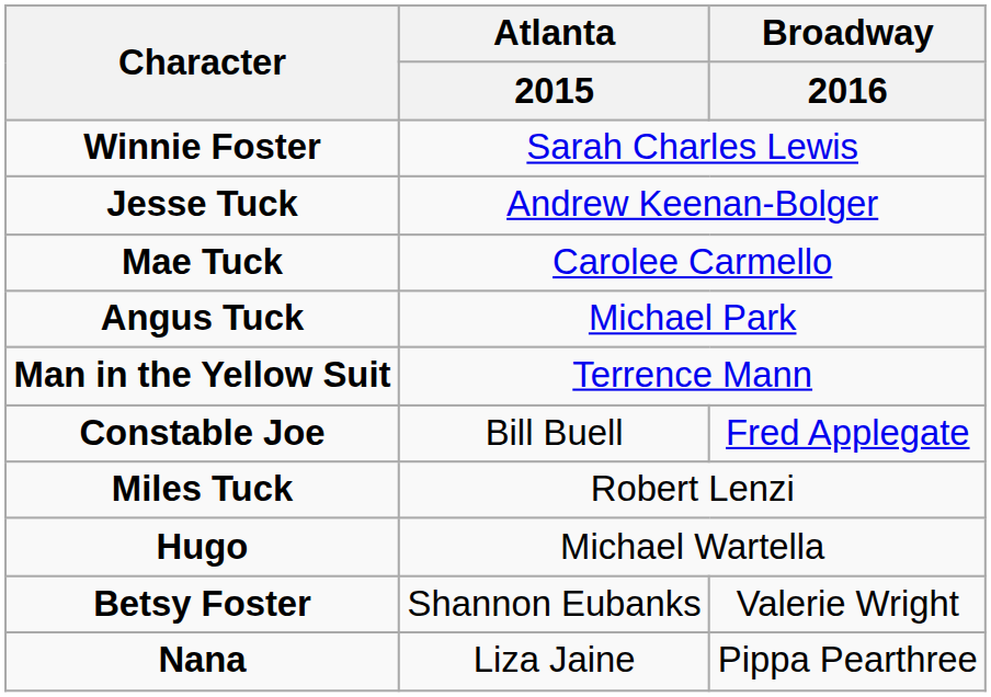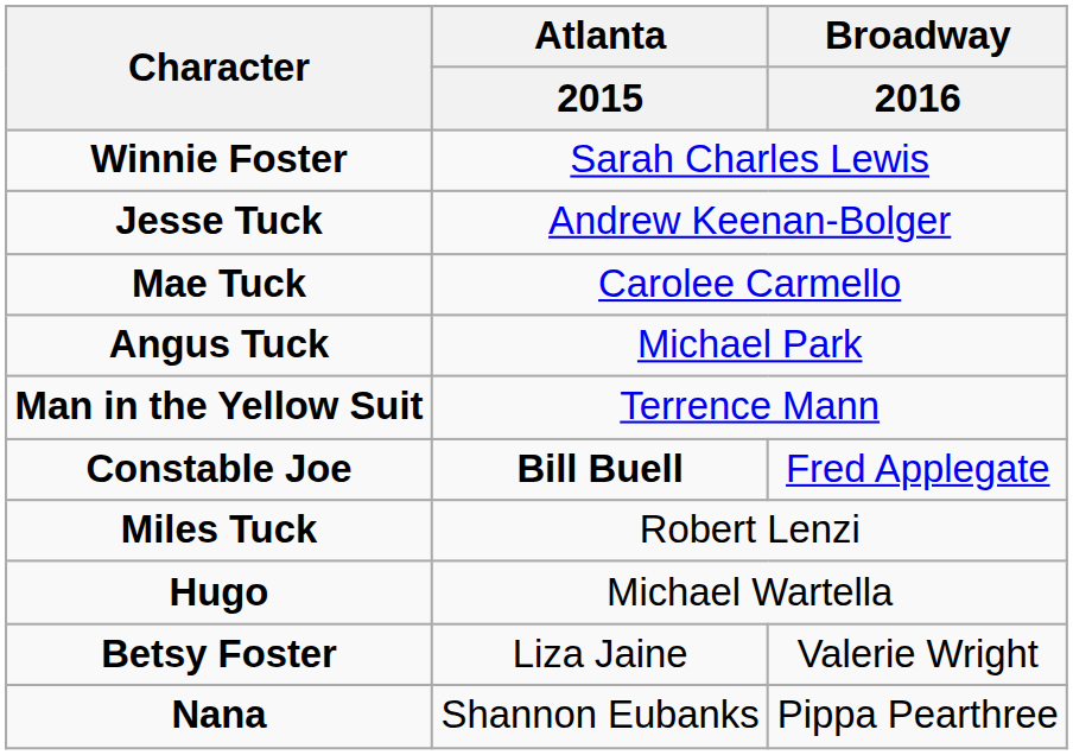 <table class="wikitable" "width=210">
 <tr>
 <th rowspan="2">Character</th>
 <th>Atlanta</th>
 <th>Broadway</th>
 </tr>
 <tr>
 <th>2015</th>
 <th>2016</th>
 </tr>
 <tr>
 <td align="center"><strong>Winnie Foster</strong></td>
 <td colspan='2'  align=center><a href='#'>Sarah Charles Lewis</a></td>
 </tr>
 <tr>
 <td align="center"><strong>Jesse Tuck</strong></td>
 <td colspan='2'  align=center><a href='#'>Andrew Keenan-Bolger</a></td>
 </tr>
 <tr>
 <td align="center"><strong>Mae Tuck</strong></td>
 <td colspan='2'  align=center><a href='#'>Carolee Carmello</a></td>
 </tr>
 <tr>
 <td align="center"><strong>Angus Tuck</strong></td>
 <td colspan='2'  align=center><a href='#'>Michael Park</a></td>
 </tr>
 <tr>
 <td align="center"><strong>Man in the Yellow Suit</strong></td>
 <td colspan='2'  align=center><a href='#'>Terrence Mann</a></td>
 </tr>
 <tr>
 <td align="center"><strong>Constable Joe</strong></td>
-<td align="center">Bill Buell</td>
+<td align="center"><strong>Bill Buell</strong></td>
 <td colspan='2'  align=center><a href='#'>Fred Applegate</a></td>
 </tr>
 <tr>
 <td align="center"><strong>Miles Tuck</strong></td>
 <td colspan='2'  align=center>Robert Lenzi</td>
 </tr>
 <tr>
 <td align="center"><strong>Hugo</strong></td>
 <td colspan='2'  align=center>Michael Wartella</td>
 </tr>
 <tr>
 <td align="center"><strong>Betsy Foster</strong></td>
-<td align="center">Shannon Eubanks</td>
+<td align="center">Liza Jaine</td>
 <td colspan='2' align="center">Valerie Wright</td>
 </tr>
 <tr>
 <td align="center"><strong>Nana</strong></td>
-<td align="center">Liza Jaine</td>
+<td align="center">Shannon Eubanks</td>
 <td colspan='2' align="center">Pippa Pearthree</td>
 </tr>
 </table>
